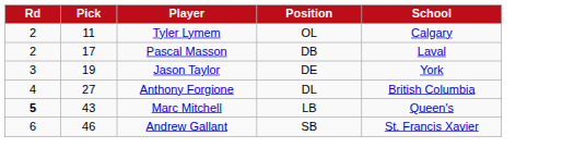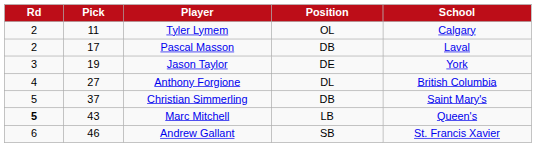 <table class="wikitable sortable">
 <tr>
 <th style="background:#bd0d18; color:#fff; width:8%;">Rd</th>
 <th style="background:#bd0d18; color:#fff; width:8%;">Pick</th>
 <th style="background:#bd0d18; color:#fff; width:20%;">Player</th>
 <th style="background:#bd0d18; color:#fff; width:15%;">Position</th>
 <th style="background:#bd0d18; color:#fff; width:20%;">School</th>
 </tr>
 <tr style="text-align:center;">
 <td align=center>2</td>
 <td>11</td>
 <td><a href='#'>Tyler Lymem</a></td>
 <td>OL</td>
 <td><a href='#'>Calgary</a></td>
 </tr>
 <tr style="text-align:center;">
 <td align=center>2</td>
 <td>17</td>
 <td><a href='#'>Pascal Masson</a></td>
 <td>DB</td>
 <td><a href='#'>Laval</a></td>
 </tr>
 <tr style="text-align:center;">
 <td align=center>3</td>
 <td>19</td>
 <td><a href='#'>Jason Taylor</a></td>
 <td>DE</td>
 <td><a href='#'>York</a></td>
 </tr>
 <tr style="text-align:center;">
 <td align=center>4</td>
 <td>27</td>
 <td><a href='#'>Anthony Forgione</a></td>
 <td>DL</td>
 <td><a href='#'>British Columbia</a></td>
 </tr>
 <tr style="text-align:center;">
+<td align=center>5</td>
+<td>37</td>
+<td><a href='#'>Christian Simmerling</a></td>
+<td>DB</td>
+<td><a href='#'>Saint Mary's</a></td>
+</tr>
+<tr style="text-align:center;">
 <td align=center><strong>5</strong></td>
 <td>43</td>
 <td><a href='#'>Marc Mitchell</a></td>
 <td>LB</td>
 <td><a href='#'>Queen's</a></td>
 </tr>
 <tr style="text-align:center;">
 <td align=center>6</td>
 <td>46</td>
 <td><a href='#'>Andrew Gallant</a></td>
 <td>SB</td>
 <td><a href='#'>St. Francis Xavier</a></td>
 </tr>
 </table>
